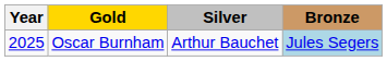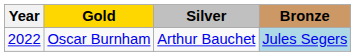 <table class="wikitable">
 <tr>
 <th>Year</th>
 <td align=center bgcolor=gold><strong>Gold</strong></td>
 <td align=center bgcolor=silver><strong>Silver</strong></td>
 <td align=center bgcolor=cc9966><strong>Bronze</strong></td>
 </tr>
 <tr>
-<td><a href='#'>2025</a></td>
+<td><a href='#'>2022</a></td>
 <td> <a href='#'>Oscar Burnham</a></td>
 <td> <a href='#'>Arthur Bauchet</a></td>
 <td style="background: lightblue;"> <a href='#'>Jules Segers</a></td>
 </tr>
 </table>
